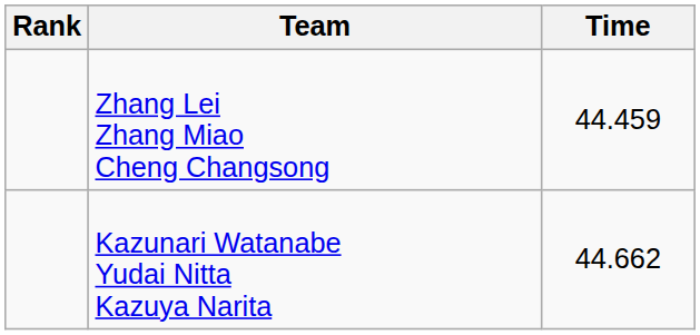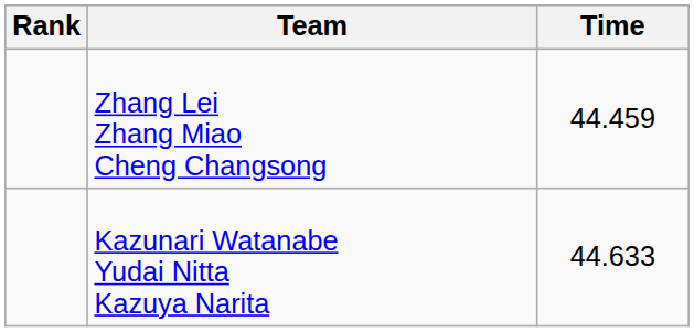 <table class=wikitable style="text-align:center">
 <tr>
 <th width=40>Rank</th>
 <th width=250>Team</th>
 <th width=80>Time</th>
 </tr>
 <tr>
 <td></td>
 <td align=left><br><a href='#'>Zhang Lei</a><br><a href='#'>Zhang Miao</a><br><a href='#'>Cheng Changsong</a></td>
 <td>44.459</td>
 </tr>
 <tr>
 <td></td>
 <td align=left><br><a href='#'>Kazunari Watanabe</a><br><a href='#'>Yudai Nitta</a><br><a href='#'>Kazuya Narita</a></td>
-<td>44.662</td>
+<td>44.633</td>
 </tr>
 </table>
